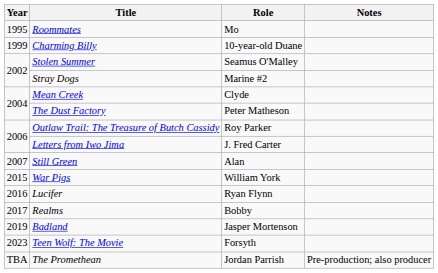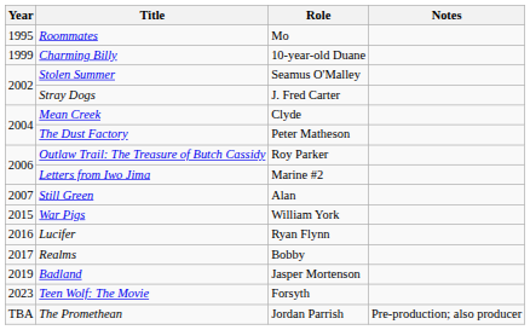 <table class="wikitable sortable">
 <tr>
 <th>Year</th>
 <th>Title</th>
 <th>Role</th>
 <th class="unsortable">Notes</th>
 </tr>
 <tr>
 <td>1995</td>
 <td><em><a href='#'>Roommates</a></em></td>
 <td>Mo</td>
 <td></td>
 </tr>
 <tr>
 <td>1999</td>
 <td><em><a href='#'>Charming Billy</a></em></td>
 <td>10-year-old Duane</td>
 <td></td>
 </tr>
 <tr>
 <td rowspan="2">2002</td>
 <td><em><a href='#'>Stolen Summer</a></em></td>
 <td>Seamus O'Malley</td>
 <td></td>
 </tr>
 <tr>
 <td><em>Stray Dogs</em></td>
-<td>Marine #2</td>
+<td>J. Fred Carter</td>
 <td></td>
 </tr>
 <tr>
 <td rowspan="2">2004</td>
 <td><em><a href='#'>Mean Creek</a></em></td>
 <td>Clyde</td>
 <td></td>
 </tr>
 <tr>
 <td><em><a href='#'>The Dust Factory</a></em></td>
 <td>Peter Matheson</td>
 <td></td>
 </tr>
 <tr>
 <td rowspan="2">2006</td>
 <td><em><a href='#'>Outlaw Trail: The Treasure of Butch Cassidy</a></em></td>
 <td>Roy Parker</td>
 <td></td>
 </tr>
 <tr>
 <td><em><a href='#'>Letters from Iwo Jima</a></em></td>
-<td>J. Fred Carter</td>
+<td>Marine #2</td>
 <td></td>
 </tr>
 <tr>
 <td>2007</td>
 <td><em><a href='#'>Still Green</a></em></td>
 <td>Alan</td>
 <td></td>
 </tr>
 <tr>
 <td>2015</td>
 <td><em><a href='#'>War Pigs</a></em></td>
 <td>William York</td>
 <td></td>
 </tr>
 <tr>
 <td>2016</td>
 <td><em>Lucifer</em></td>
 <td>Ryan Flynn</td>
 <td></td>
 </tr>
 <tr>
 <td>2017</td>
 <td><em>Realms</em></td>
 <td>Bobby</td>
 <td></td>
 </tr>
 <tr>
 <td>2019</td>
 <td><em><a href='#'>Badland</a></em></td>
 <td>Jasper Mortenson</td>
 <td></td>
 </tr>
 <tr>
 <td>2023</td>
 <td><em><a href='#'>Teen Wolf: The Movie</a></em></td>
 <td>Forsyth</td>
 <td></td>
 </tr>
 <tr>
 <td>TBA</td>
 <td><em>The Promethean</em></td>
 <td>Jordan Parrish</td>
 <td>Pre-production; also producer</td>
 </tr>
 </table>
